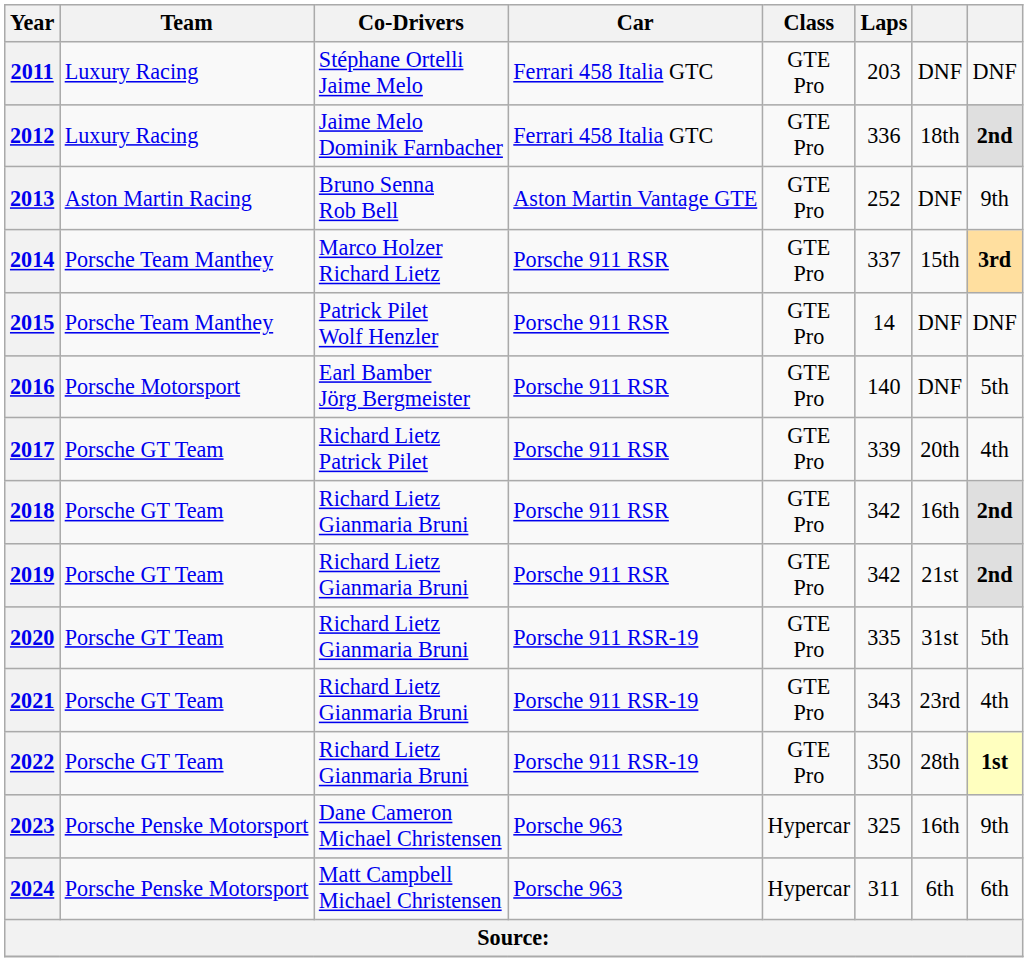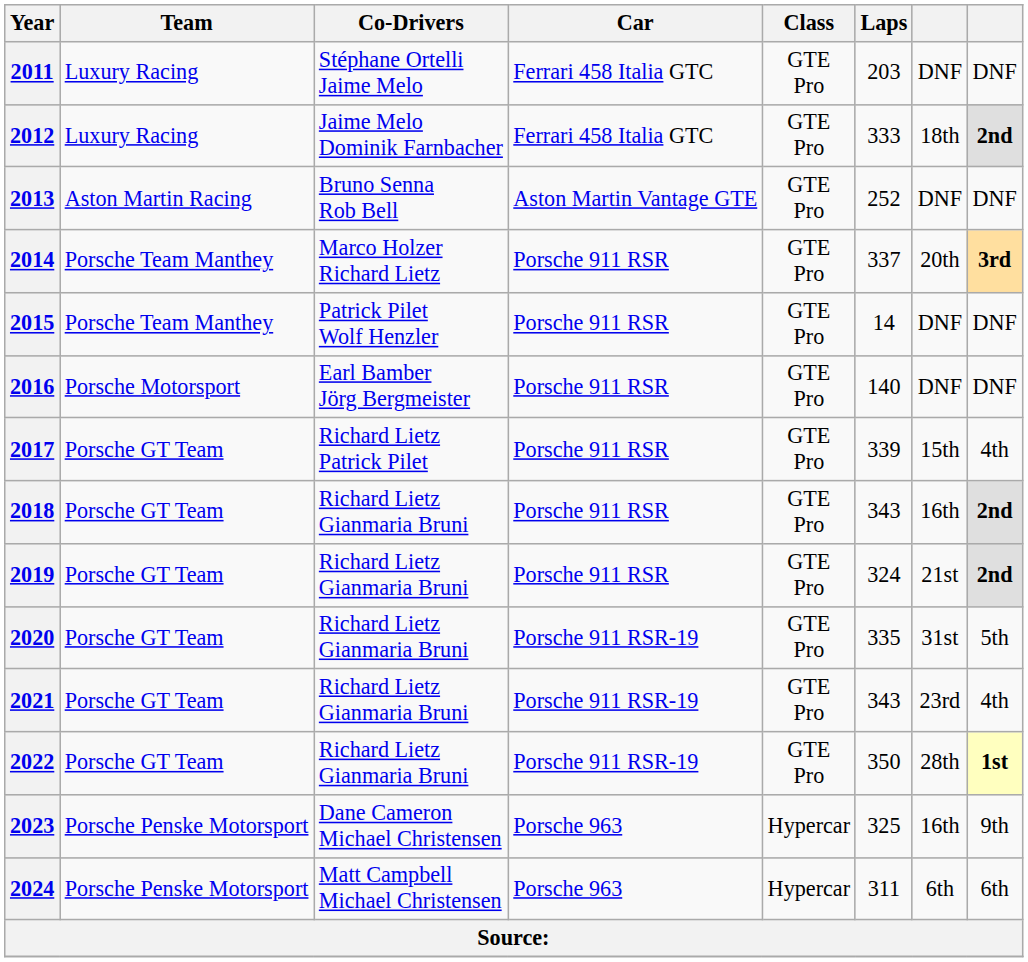 <table class="wikitable" style="text-align:center; font-size:90%">
 <tr>
 <th>Year</th>
 <th>Team</th>
 <th>Co-Drivers</th>
 <th>Car</th>
 <th>Class</th>
 <th>Laps</th>
 <th></th>
 <th></th>
 </tr>
 <tr>
 <th><a href='#'>2011</a></th>
 <td align="left"> <a href='#'>Luxury Racing</a></td>
 <td align="left"> <a href='#'>Stéphane Ortelli</a><br> <a href='#'>Jaime Melo</a></td>
 <td align="left"><a href='#'>Ferrari 458 Italia</a> GTC</td>
 <td>GTE<br>Pro</td>
 <td>203</td>
 <td>DNF</td>
 <td>DNF</td>
 </tr>
 <tr>
 <th><a href='#'>2012</a></th>
 <td align="left"> <a href='#'>Luxury Racing</a></td>
 <td align="left"> <a href='#'>Jaime Melo</a><br> <a href='#'>Dominik Farnbacher</a></td>
 <td align="left"><a href='#'>Ferrari 458 Italia</a> GTC</td>
 <td>GTE<br>Pro</td>
-<td>336</td>
+<td>333</td>
 <td>18th</td>
 <td style="background:#DFDFDF;"><strong>2nd</strong></td>
 </tr>
 <tr>
 <th><a href='#'>2013</a></th>
 <td align="left"> <a href='#'>Aston Martin Racing</a></td>
 <td align="left"> <a href='#'>Bruno Senna</a><br> <a href='#'>Rob Bell</a></td>
 <td align="left"><a href='#'>Aston Martin Vantage GTE</a></td>
 <td>GTE<br>Pro</td>
 <td>252</td>
 <td>DNF</td>
-<td>9th</td>
+<td>DNF</td>
 </tr>
 <tr>
 <th><a href='#'>2014</a></th>
 <td align="left"> <a href='#'>Porsche Team Manthey</a></td>
 <td align="left"> <a href='#'>Marco Holzer</a><br> <a href='#'>Richard Lietz</a></td>
 <td align="left"><a href='#'>Porsche 911 RSR</a></td>
 <td>GTE<br>Pro</td>
 <td>337</td>
-<td>15th</td>
+<td>20th</td>
 <td style="background:#FFDF9F;"><strong>3rd</strong></td>
 </tr>
 <tr>
 <th><a href='#'>2015</a></th>
 <td align="left"> <a href='#'>Porsche Team Manthey</a></td>
 <td align="left"> <a href='#'>Patrick Pilet</a><br> <a href='#'>Wolf Henzler</a></td>
 <td align="left"><a href='#'>Porsche 911 RSR</a></td>
 <td>GTE<br>Pro</td>
 <td>14</td>
 <td>DNF</td>
 <td>DNF</td>
 </tr>
 <tr>
 <th><a href='#'>2016</a></th>
 <td align="left"> <a href='#'>Porsche Motorsport</a></td>
 <td align="left"> <a href='#'>Earl Bamber</a><br> <a href='#'>Jörg Bergmeister</a></td>
 <td align="left"><a href='#'>Porsche 911 RSR</a></td>
 <td>GTE<br>Pro</td>
 <td>140</td>
 <td>DNF</td>
-<td>5th</td>
+<td>DNF</td>
 </tr>
 <tr>
 <th><a href='#'>2017</a></th>
 <td align="left"> <a href='#'>Porsche GT Team</a></td>
 <td align="left"> <a href='#'>Richard Lietz</a><br> <a href='#'>Patrick Pilet</a></td>
 <td align="left"><a href='#'>Porsche 911 RSR</a></td>
 <td>GTE<br>Pro</td>
 <td>339</td>
-<td>20th</td>
+<td>15th</td>
 <td>4th</td>
 </tr>
 <tr>
 <th><a href='#'>2018</a></th>
 <td align="left"> <a href='#'>Porsche GT Team</a></td>
 <td align="left"> <a href='#'>Richard Lietz</a><br> <a href='#'>Gianmaria Bruni</a></td>
 <td align="left"><a href='#'>Porsche 911 RSR</a></td>
 <td>GTE<br>Pro</td>
-<td>342</td>
+<td>343</td>
 <td>16th</td>
 <td style="background:#DFDFDF;"><strong>2nd</strong></td>
 </tr>
 <tr>
 <th><a href='#'>2019</a></th>
 <td align="left"> <a href='#'>Porsche GT Team</a></td>
 <td align="left"> <a href='#'>Richard Lietz</a><br> <a href='#'>Gianmaria Bruni</a></td>
 <td align="left"><a href='#'>Porsche 911 RSR</a></td>
 <td>GTE<br>Pro</td>
-<td>342</td>
+<td>324</td>
 <td>21st</td>
 <td style="background:#DFDFDF;"><strong>2nd</strong></td>
 </tr>
 <tr>
 <th><a href='#'>2020</a></th>
 <td align="left"> <a href='#'>Porsche GT Team</a></td>
 <td align="left"> <a href='#'>Richard Lietz</a><br> <a href='#'>Gianmaria Bruni</a></td>
 <td align="left"><a href='#'>Porsche 911 RSR-19</a></td>
 <td>GTE<br>Pro</td>
 <td>335</td>
 <td>31st</td>
 <td>5th</td>
 </tr>
 <tr>
 <th><a href='#'>2021</a></th>
 <td align="left"> <a href='#'>Porsche GT Team</a></td>
 <td align="left"> <a href='#'>Richard Lietz</a><br> <a href='#'>Gianmaria Bruni</a></td>
 <td align="left"><a href='#'>Porsche 911 RSR-19</a></td>
 <td>GTE<br>Pro</td>
 <td>343</td>
 <td>23rd</td>
 <td>4th</td>
 </tr>
 <tr>
 <th><a href='#'>2022</a></th>
 <td align="left"> <a href='#'>Porsche GT Team</a></td>
 <td align="left"> <a href='#'>Richard Lietz</a><br> <a href='#'>Gianmaria Bruni</a></td>
 <td align="left"><a href='#'>Porsche 911 RSR-19</a></td>
 <td>GTE<br>Pro</td>
 <td>350</td>
 <td>28th</td>
 <td style="background:#FFFFBF;"><strong>1st</strong></td>
 </tr>
 <tr>
 <th><a href='#'>2023</a></th>
 <td align="left"> <a href='#'>Porsche Penske Motorsport</a></td>
 <td align="left"> <a href='#'>Dane Cameron</a><br> <a href='#'>Michael Christensen</a></td>
 <td align="left"><a href='#'>Porsche 963</a></td>
 <td>Hypercar</td>
 <td>325</td>
 <td>16th</td>
 <td>9th</td>
 </tr>
 <tr>
 <th><a href='#'>2024</a></th>
 <td align="left"> <a href='#'>Porsche Penske Motorsport</a></td>
 <td align="left"> <a href='#'>Matt Campbell</a><br> <a href='#'>Michael Christensen</a></td>
 <td align="left"><a href='#'>Porsche 963</a></td>
 <td>Hypercar</td>
 <td>311</td>
 <td>6th</td>
 <td>6th</td>
 </tr>
 <tr>
 <th colspan="8">Source:</th>
 </tr>
 <tr>
 </tr>
 </table>
